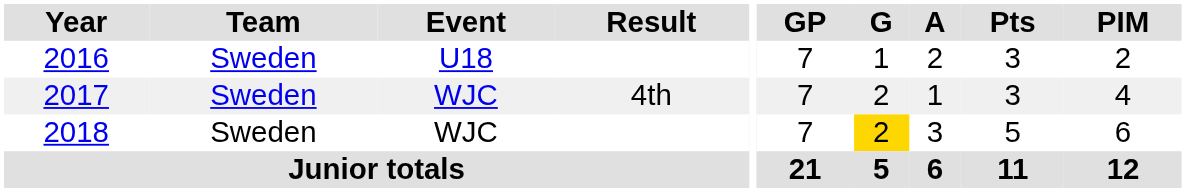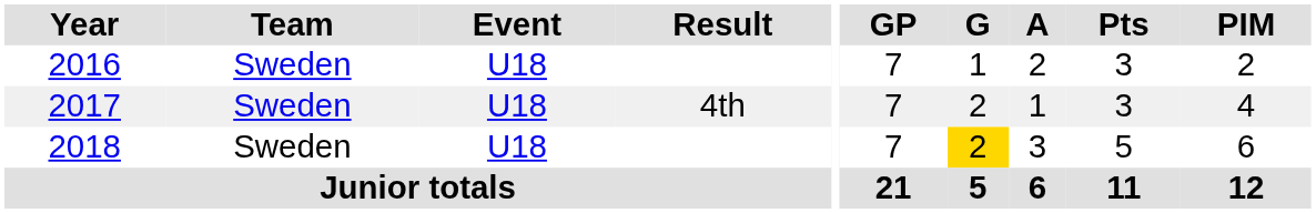 <table border="0" cellpadding="1" cellspacing="0" ID="Table3" style="text-align:center; width:40em">
 <tr ALIGN="center" bgcolor="#e0e0e0">
 <th>Year</th>
 <th>Team</th>
 <th>Event</th>
 <th>Result</th>
 <th rowspan="99" bgcolor="#ffffff"></th>
 <th>GP</th>
 <th>G</th>
 <th>A</th>
 <th>Pts</th>
 <th>PIM</th>
 </tr>
 <tr>
 <td><a href='#'>2016</a></td>
 <td><a href='#'>Sweden</a></td>
 <td><a href='#'>U18</a></td>
 <td></td>
 <td>7</td>
 <td>1</td>
 <td>2</td>
 <td>3</td>
 <td>2</td>
 </tr>
 <tr bgcolor="#f0f0f0">
 <td><a href='#'>2017</a></td>
 <td><a href='#'>Sweden</a></td>
-<td><a href='#'>WJC</a></td>
+<td><a href='#'>U18</a></td>
 <td>4th</td>
 <td>7</td>
 <td>2</td>
 <td>1</td>
 <td>3</td>
 <td>4</td>
 </tr>
 <tr>
 <td><a href='#'>2018</a></td>
 <td>Sweden</td>
-<td>WJC</td>
+<td><a href='#'>U18</a></td>
 <td></td>
 <td>7</td>
 <td style="background: gold;">2</td>
 <td>3</td>
 <td>5</td>
 <td>6</td>
 </tr>
 <tr bgcolor="#e0e0e0">
 <th colspan="4">Junior totals</th>
 <th>21</th>
 <th>5</th>
 <th>6</th>
 <th>11</th>
 <th>12</th>
 </tr>
 </table>
